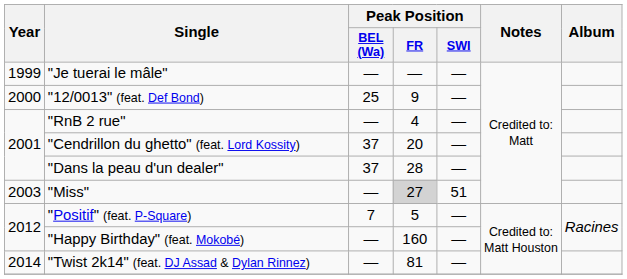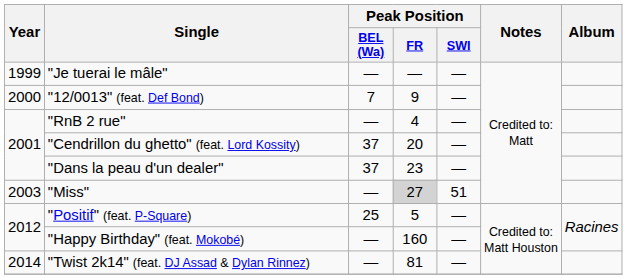 <table class="wikitable plainrowheaders" style="text-align:center;" border="1">
 <tr>
 <th scope="col" rowspan="2">Year</th>
 <th scope="col" rowspan="2" style="width:20em;">Single</th>
 <th scope="col" colspan="3">Peak Position</th>
 <th scope="col" rowspan="2">Notes</th>
 <th scope="col" rowspan="2">Album</th>
 </tr>
 <tr>
 <th scope="col" style="width:3em;font-size:85%;"><a href='#'>BEL <br>(Wa)</a><br></th>
 <th scope="col" style="width:3em;font-size:85%;"><a href='#'>FR</a><br></th>
 <th scope="col" style="width:3em;font-size:85%;"><a href='#'>SWI</a></th>
 </tr>
 <tr>
 <td>1999</td>
 <td style="text-align:left;">"Je tuerai le mâle"</td>
 <td>—</td>
 <td>—</td>
 <td>—</td>
 <td style="text-align:center;" rowspan=6><small>Credited to:<br> Matt</small></td>
 <td style="text-align:left;"></td>
 </tr>
 <tr>
 <td>2000</td>
 <td style="text-align:left;">"12/0013" <small>(feat. <a href='#'>Def Bond</a>)</small></td>
-<td>25</td>
+<td>7</td>
 <td>9</td>
 <td>—</td>
 <td style="text-align:left;"></td>
 </tr>
 <tr>
 <td rowspan="3">2001</td>
 <td style="text-align:left;">"RnB 2 rue"</td>
 <td>—</td>
 <td>4</td>
 <td>—</td>
 <td style="text-align:left;"></td>
 </tr>
 <tr>
 <td style="text-align:left;">"Cendrillon du ghetto" <small>(feat. <a href='#'>Lord Kossity</a>)</small></td>
 <td>37</td>
 <td>20</td>
 <td>—</td>
 <td style="text-align:left;"></td>
 </tr>
 <tr>
 <td style="text-align:left;">"Dans la peau d'un dealer"</td>
 <td>37</td>
-<td>28</td>
+<td>23</td>
 <td>—</td>
 <td style="text-align:left;"></td>
 </tr>
 <tr>
 <td>2003</td>
 <td style="text-align:left;">"Miss"</td>
 <td>—</td>
 <td style="background: lightgrey;">27</td>
 <td>51</td>
 <td style="text-align:left;"></td>
 </tr>
 <tr>
 <td rowspan=2>2012</td>
 <td style="text-align:left;">"<a href='#'>Positif</a>" <small>(feat. <a href='#'>P-Square</a>)</small></td>
-<td>7</td>
+<td>25</td>
 <td>5</td>
 <td>—</td>
 <td style="text-align:center;" rowspan=3><small>Credited to:<br> Matt Houston</small></td>
 <td rowspan=2 style="text-align:left;"><em>Racines</em></td>
 </tr>
 <tr>
 <td style="text-align:left;">"Happy Birthday" <small>(feat. <a href='#'>Mokobé</a>)</small></td>
 <td>—</td>
 <td>160</td>
 <td>—</td>
 </tr>
 <tr>
 <td rowspan=1>2014</td>
 <td style="text-align:left;">"Twist 2k14" <small>(feat. <a href='#'>DJ Assad</a> & <a href='#'>Dylan Rinnez</a>)</small></td>
 <td>—</td>
 <td>81</td>
 <td>—</td>
 <td rowspan=1 style="text-align:left;"></td>
 </tr>
 <tr>
 </tr>
 </table>
